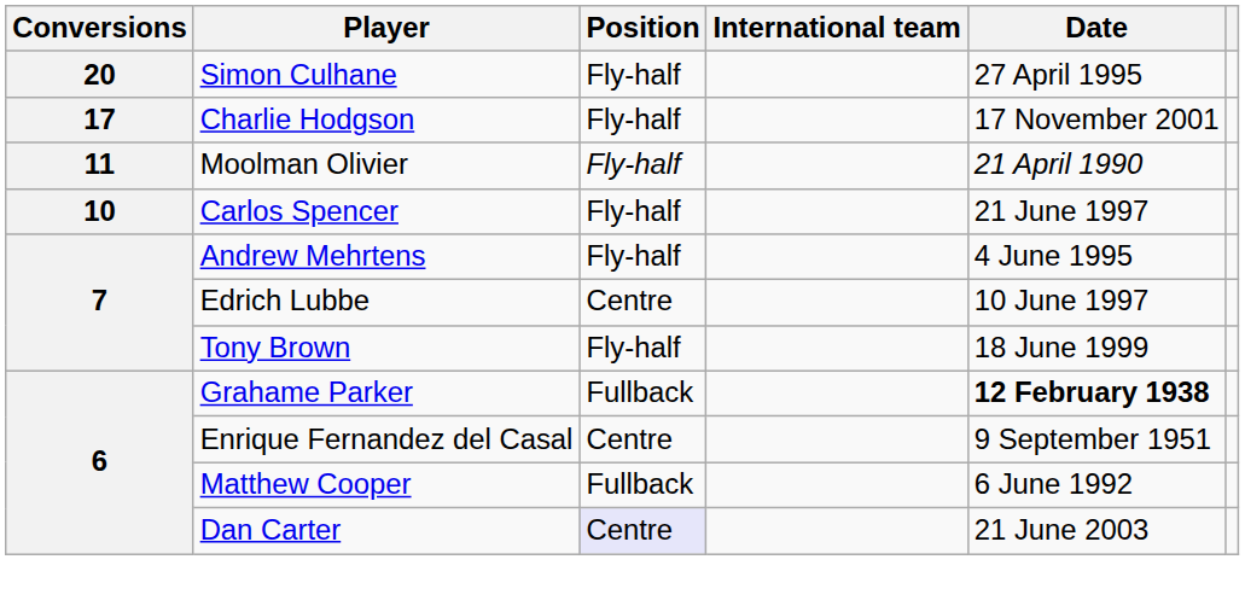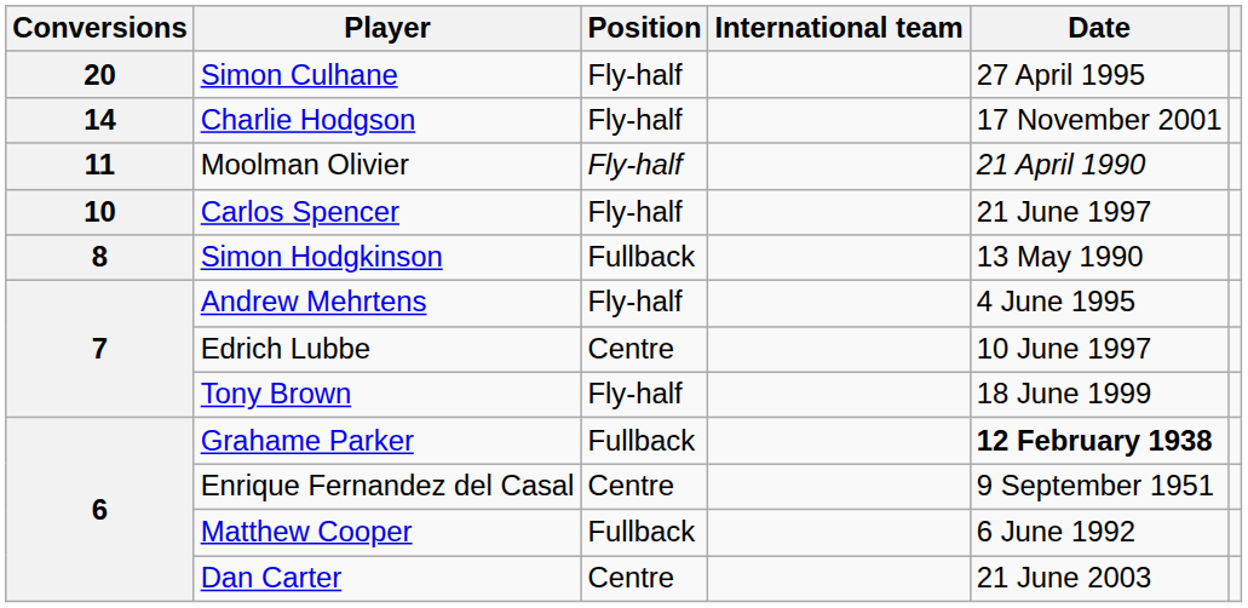 <table class="wikitable sortable">
 <tr>
 <th>Conversions</th>
 <th>Player</th>
 <th>Position</th>
 <th>International team</th>
 <th>Date</th>
 <th></th>
 </tr>
 <tr>
 <th>20</th>
 <td><a href='#'>Simon Culhane</a></td>
 <td>Fly-half</td>
 <td></td>
 <td>27 April 1995</td>
 <td></td>
 </tr>
 <tr>
-<th>17</th>
+<th>14</th>
 <td><a href='#'>Charlie Hodgson</a></td>
 <td>Fly-half</td>
 <td></td>
 <td>17 November 2001</td>
 <td></td>
 </tr>
 <tr>
 <th>11</th>
 <td>Moolman Olivier</td>
 <td><em>Fly-half</em></td>
 <td><em></em></td>
 <td><em>21 April 1990</em></td>
 <td><em></em></td>
 </tr>
 <tr>
 <th>10</th>
 <td><a href='#'>Carlos Spencer</a></td>
 <td>Fly-half</td>
 <td></td>
 <td>21 June 1997</td>
+<td></td>
+</tr>
+<tr>
+<th>8</th>
+<td><a href='#'>Simon Hodgkinson</a></td>
+<td>Fullback</td>
+<td></td>
+<td>13 May 1990</td>
 <td></td>
 </tr>
 <tr>
 <th rowspan=3>7</th>
 <td><a href='#'>Andrew Mehrtens</a></td>
 <td>Fly-half</td>
 <td></td>
 <td>4 June 1995</td>
 <td></td>
 </tr>
 <tr>
 <td>Edrich Lubbe</td>
 <td>Centre</td>
 <td></td>
 <td>10 June 1997</td>
 <td></td>
 </tr>
 <tr>
 <td><a href='#'>Tony Brown</a></td>
 <td>Fly-half</td>
 <td></td>
 <td>18 June 1999</td>
 <td></td>
 </tr>
 <tr>
 <th rowspan=4>6</th>
 <td><a href='#'>Grahame Parker</a></td>
 <td>Fullback</td>
 <td></td>
 <td><strong>12 February 1938</strong></td>
 <td></td>
 </tr>
 <tr>
 <td>Enrique Fernandez del Casal</td>
 <td>Centre</td>
 <td></td>
 <td>9 September 1951</td>
 <td></td>
 </tr>
 <tr>
 <td><a href='#'>Matthew Cooper</a></td>
 <td>Fullback</td>
 <td></td>
 <td>6 June 1992</td>
 <td></td>
 </tr>
 <tr>
 <td><a href='#'>Dan Carter</a></td>
-<td style="background: lavender;">Centre</td>
+<td>Centre</td>
 <td></td>
 <td>21 June 2003</td>
 <td></td>
 </tr>
 </table>
